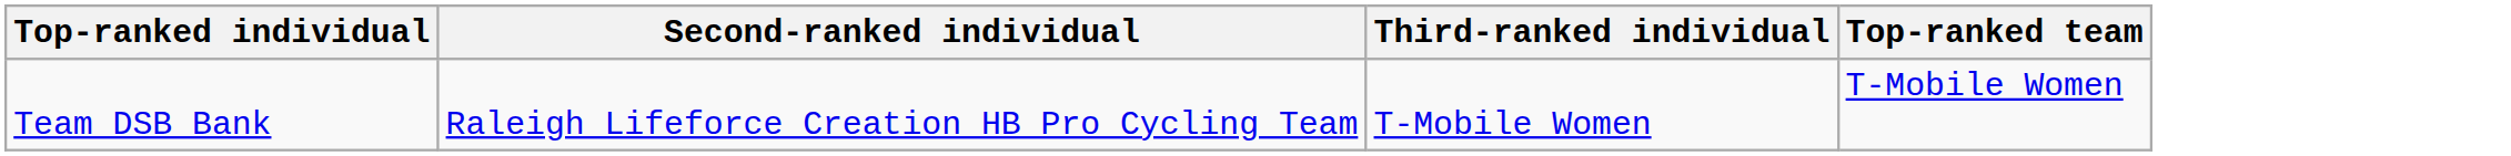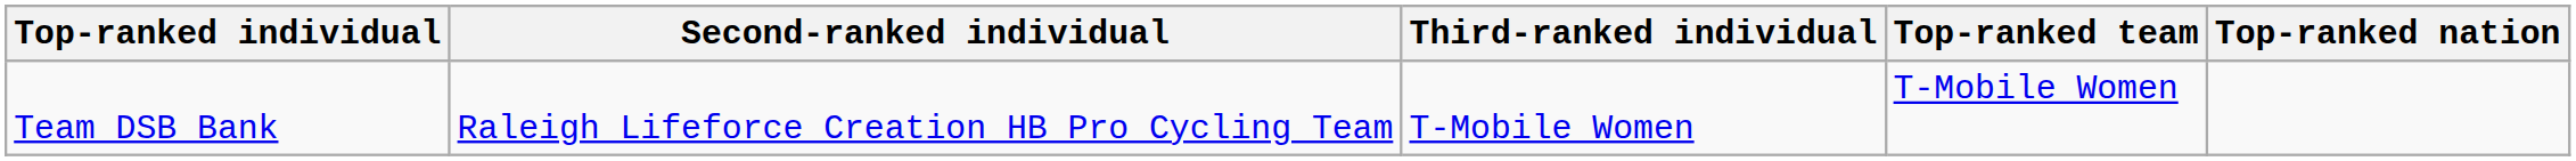 <table class="wikitable">
 <tr>
 <th>Top-ranked individual</th>
 <th>Second-ranked individual</th>
 <th>Third-ranked individual</th>
 <th>Top-ranked team</th>
+<th>Top-ranked nation</th>
 </tr>
 <tr valign="top">
 <td align=left><br><span><a href='#'>Team DSB Bank</a></span></td>
 <td align=left><br><span><a href='#'>Raleigh Lifeforce Creation HB Pro Cycling Team</a></span></td>
 <td align=left><br><span><a href='#'>T-Mobile Women</a></span></td>
 <td><a href='#'>T-Mobile Women</a></td>
+<td></td>
 </tr>
 </table>
